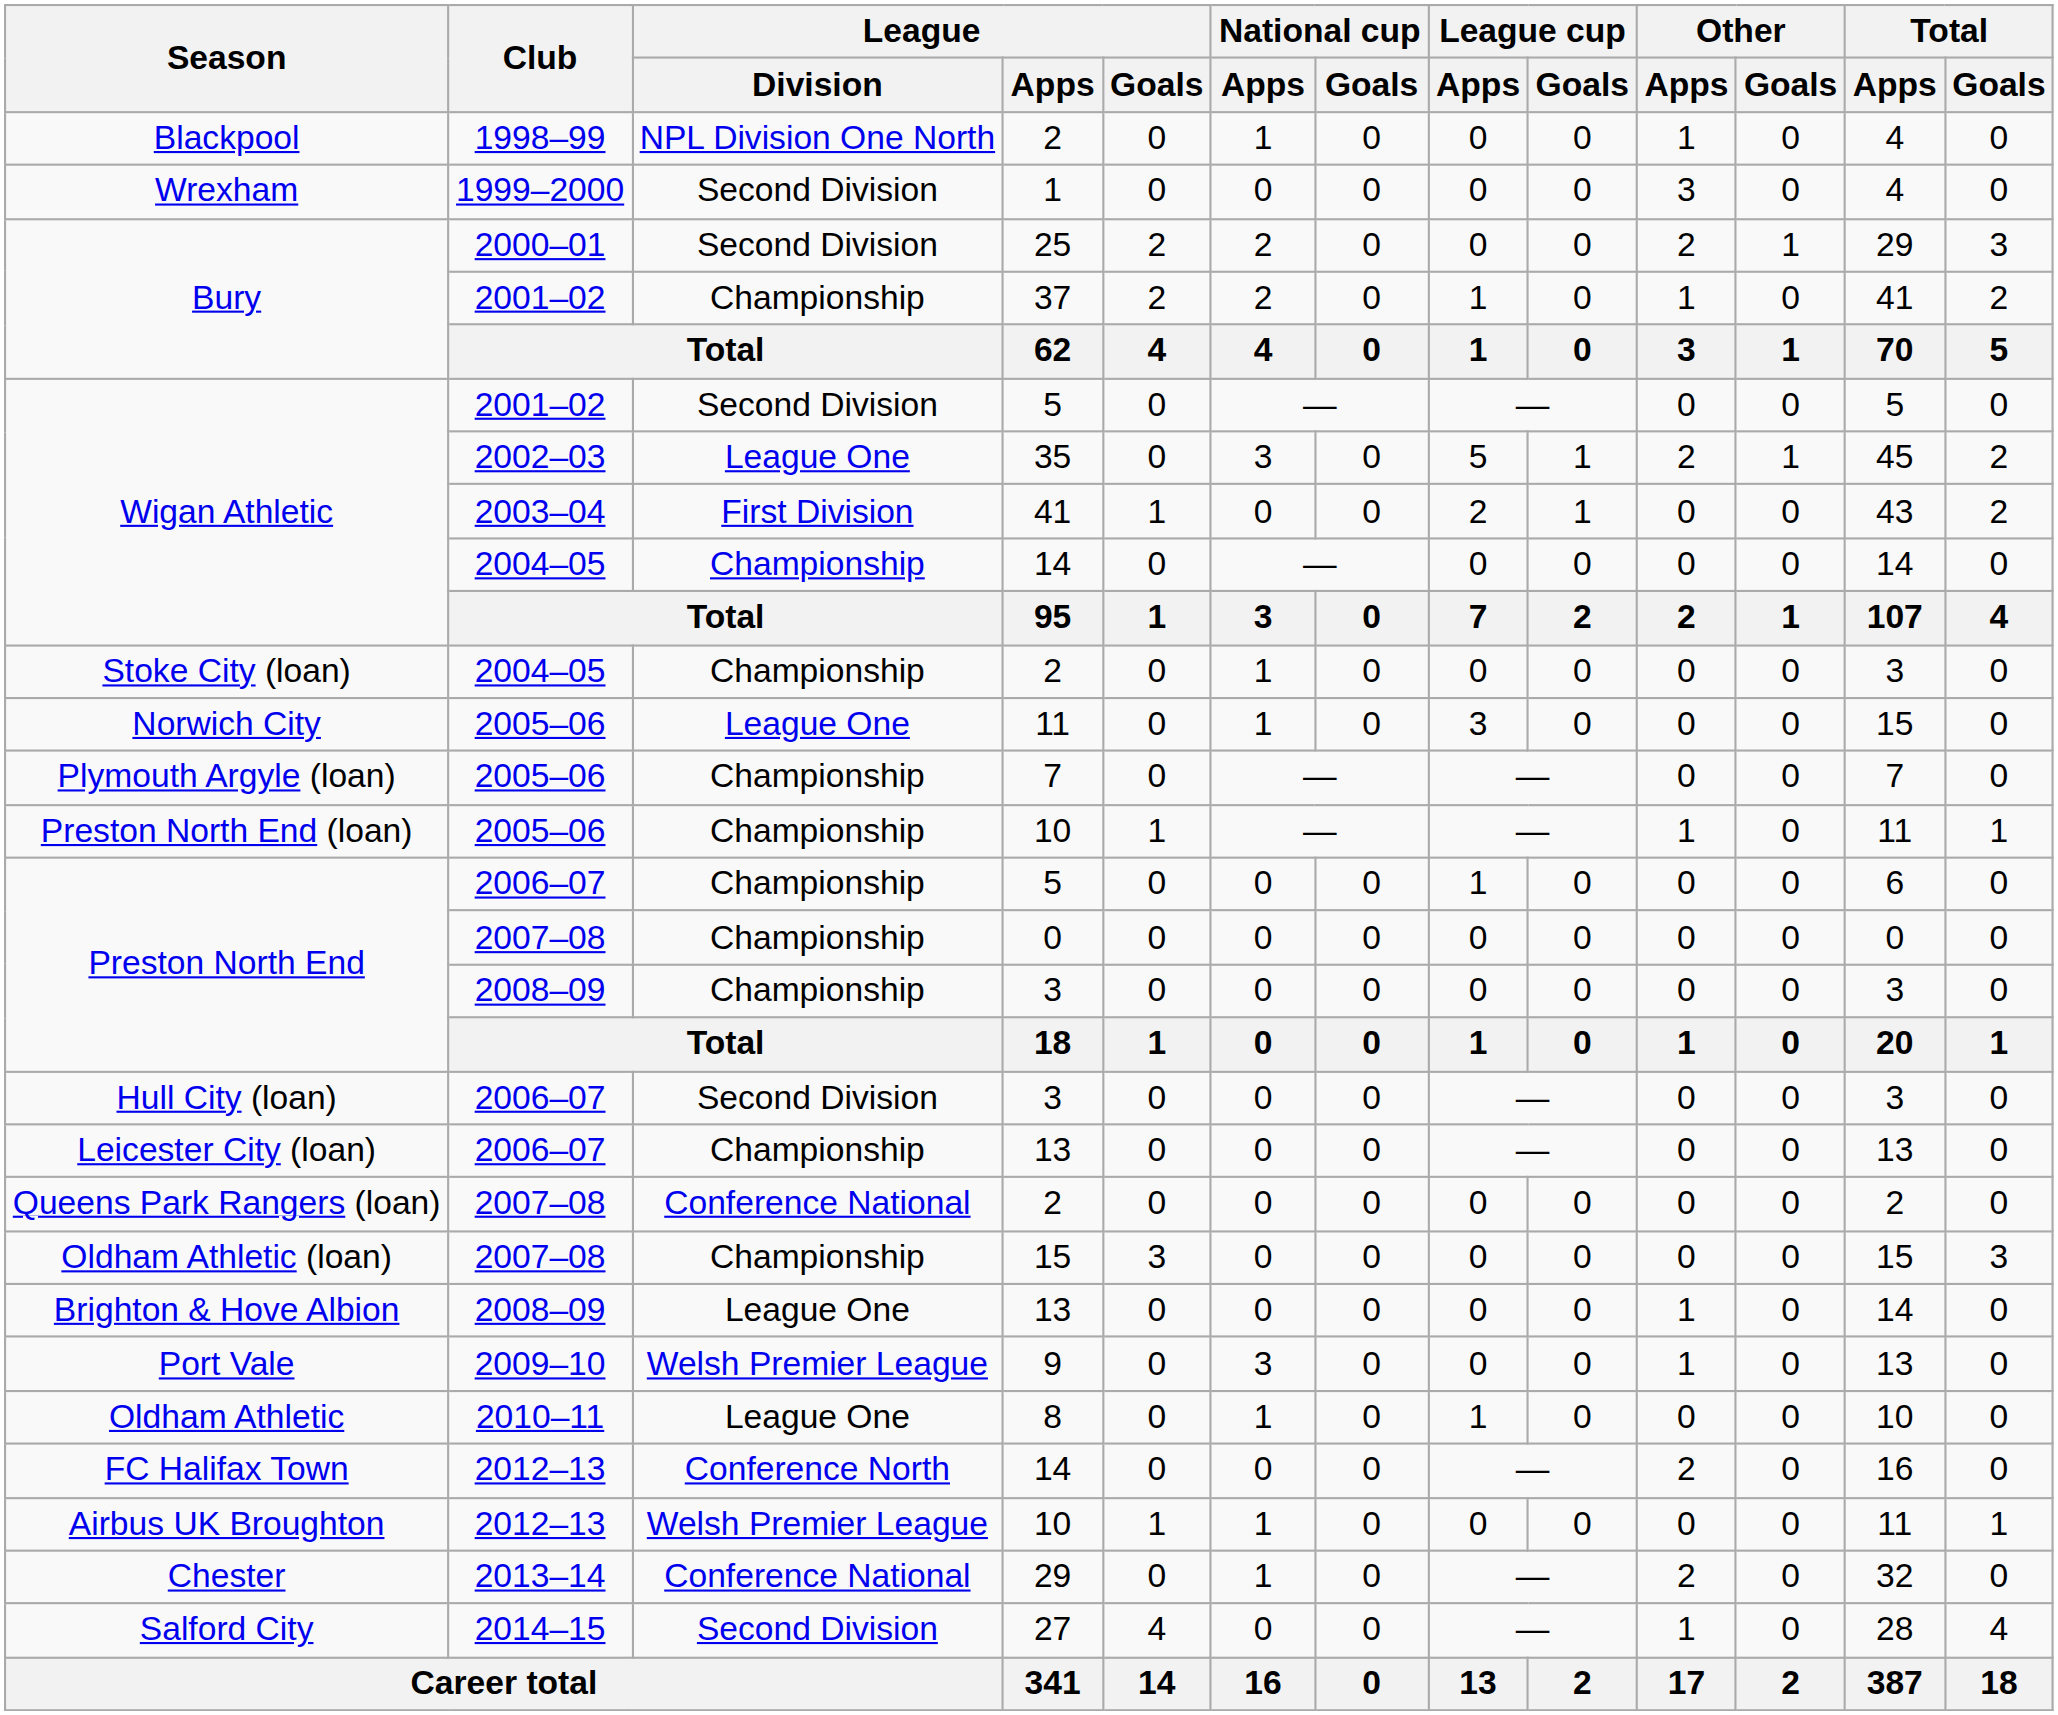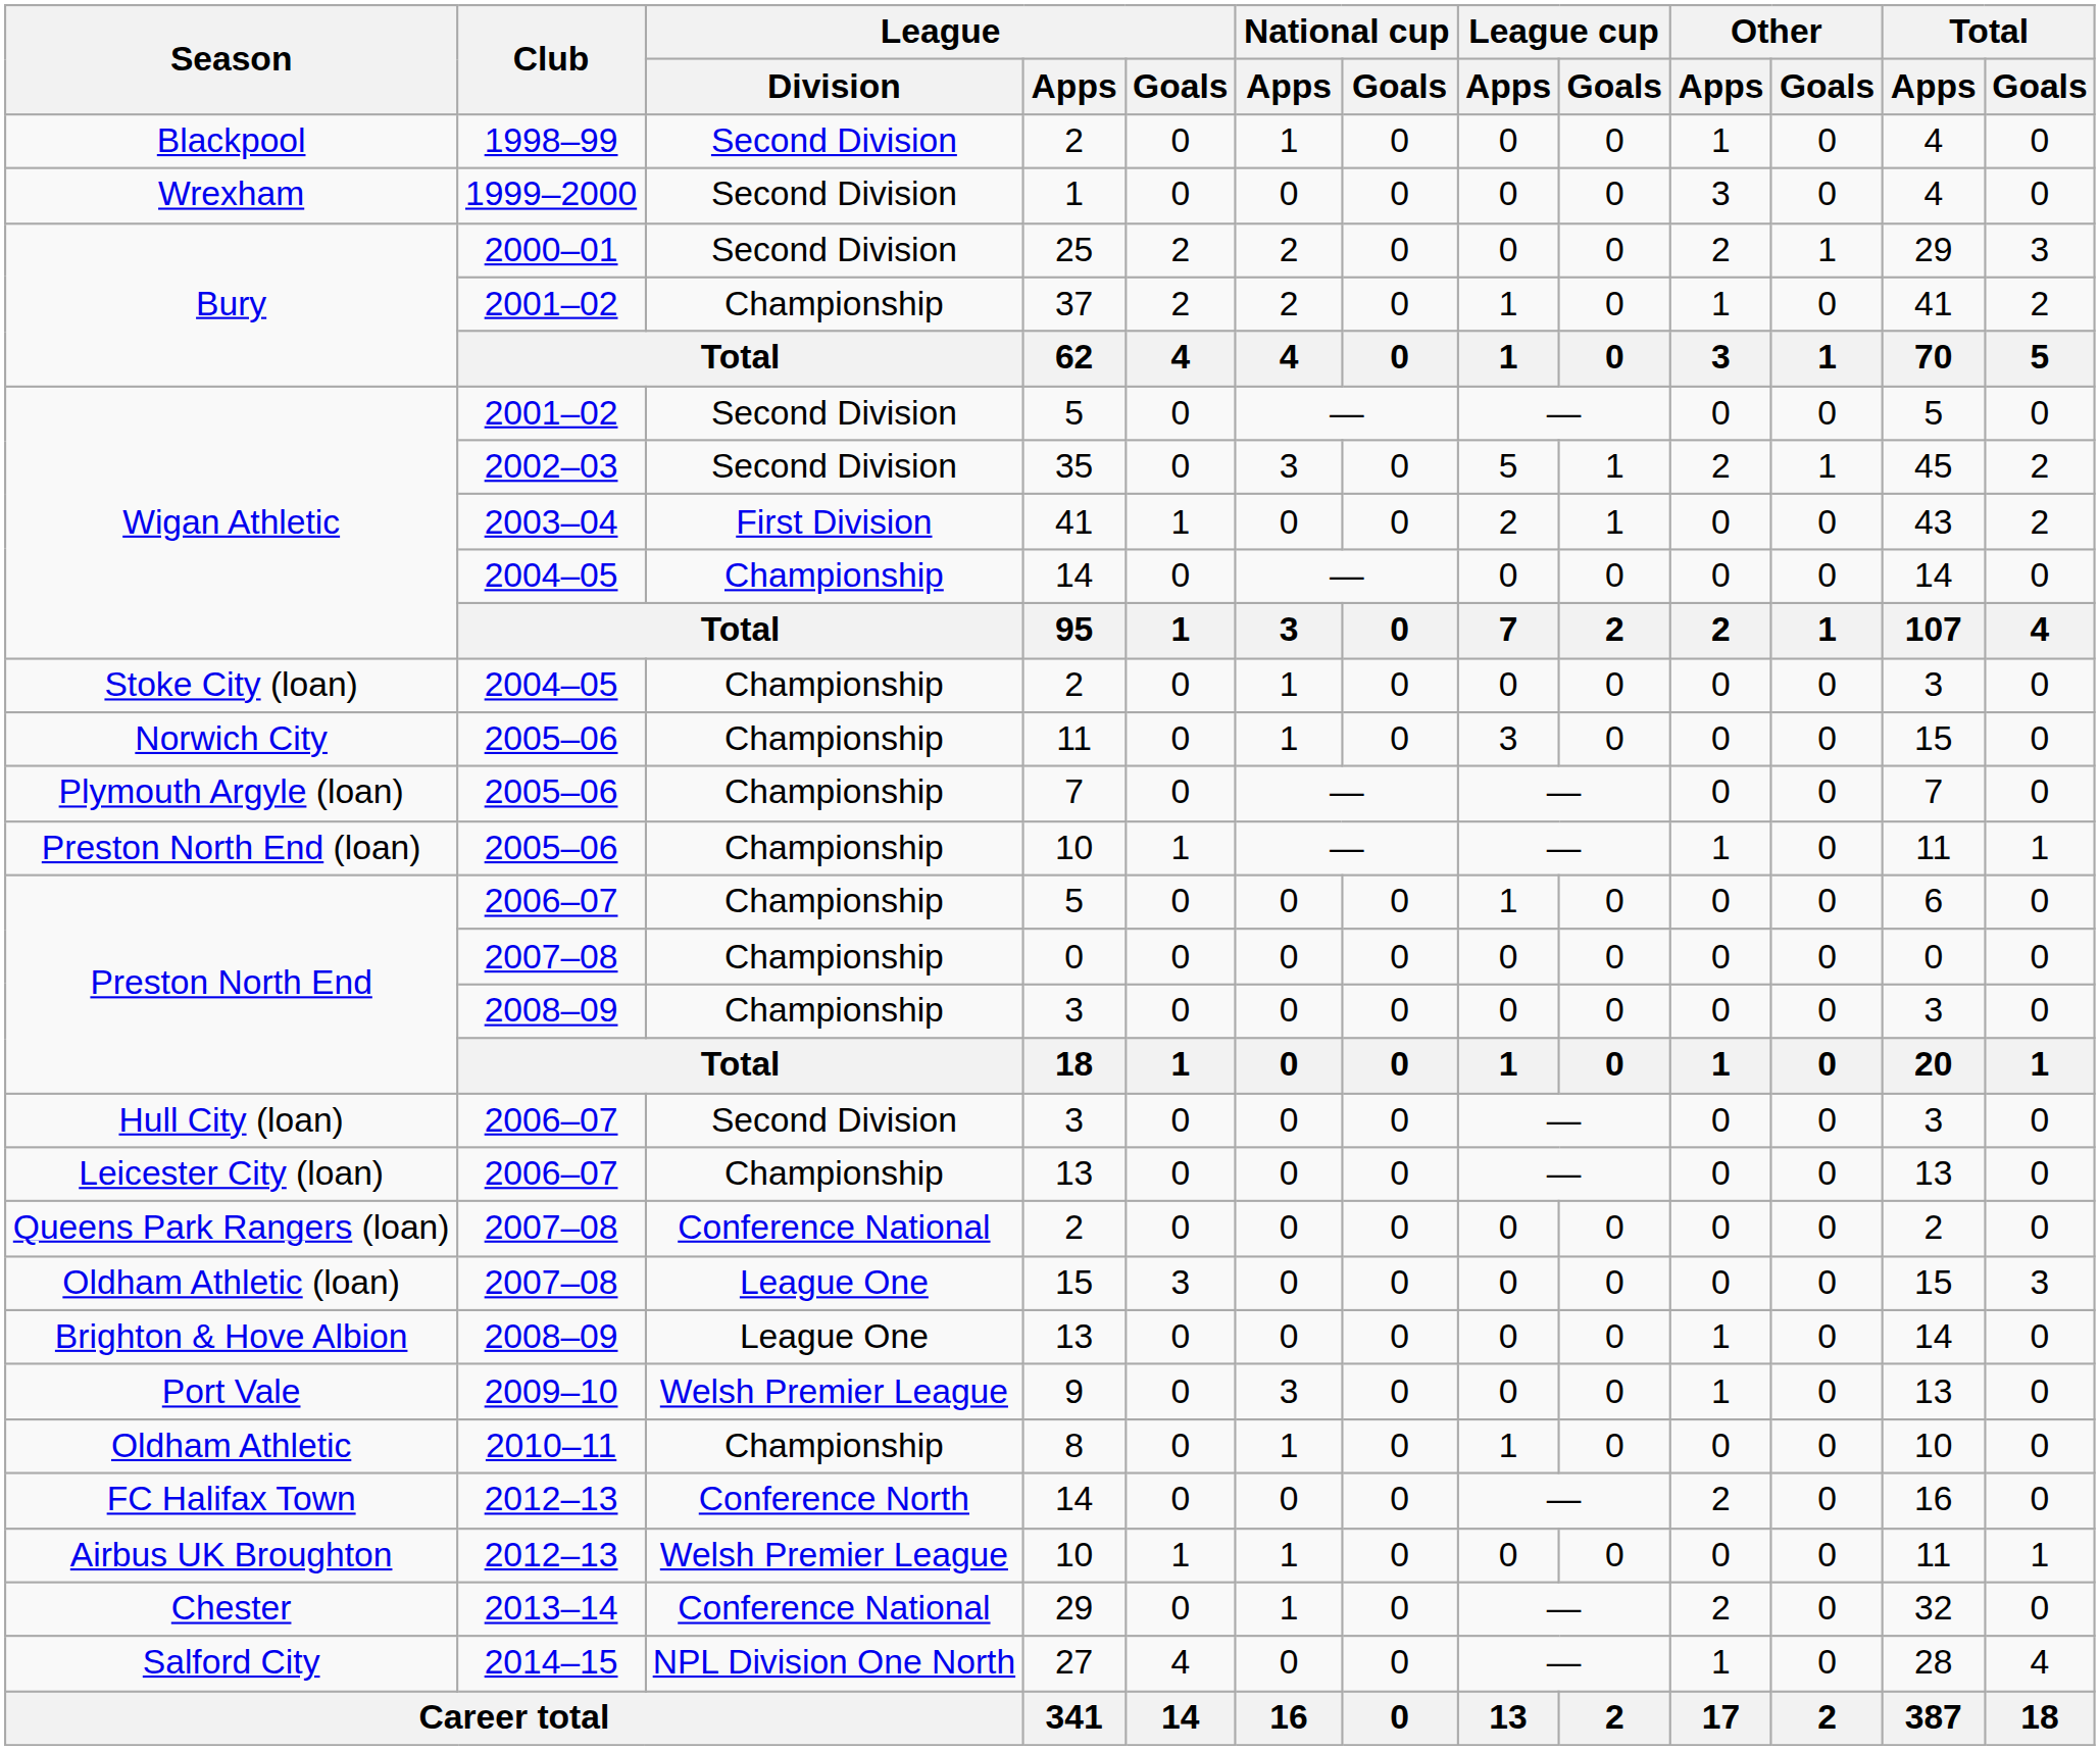 <table class="wikitable" style="text-align:center">
 <tr>
 <th rowspan="2">Season</th>
 <th rowspan="2">Club</th>
 <th colspan="3">League</th>
 <th colspan="2">National cup</th>
 <th colspan="2">League cup</th>
 <th colspan="2">Other</th>
 <th colspan="2">Total</th>
 </tr>
 <tr>
 <th>Division</th>
 <th>Apps</th>
 <th>Goals</th>
 <th>Apps</th>
 <th>Goals</th>
 <th>Apps</th>
 <th>Goals</th>
 <th>Apps</th>
 <th>Goals</th>
 <th>Apps</th>
 <th>Goals</th>
 </tr>
 <tr>
 <td><a href='#'>Blackpool</a></td>
 <td><a href='#'>1998–99</a></td>
-<td><a href='#'>NPL Division One North</a></td>
+<td><a href='#'>Second Division</a></td>
 <td>2</td>
 <td>0</td>
 <td>1</td>
 <td>0</td>
 <td>0</td>
 <td>0</td>
 <td>1</td>
 <td>0</td>
 <td>4</td>
 <td>0</td>
 </tr>
 <tr>
 <td><a href='#'>Wrexham</a></td>
 <td><a href='#'>1999–2000</a></td>
 <td>Second Division</td>
 <td>1</td>
 <td>0</td>
 <td>0</td>
 <td>0</td>
 <td>0</td>
 <td>0</td>
 <td>3</td>
 <td>0</td>
 <td>4</td>
 <td>0</td>
 </tr>
 <tr>
 <td rowspan="3"><a href='#'>Bury</a></td>
 <td><a href='#'>2000–01</a></td>
 <td>Second Division</td>
 <td>25</td>
 <td>2</td>
 <td>2</td>
 <td>0</td>
 <td>0</td>
 <td>0</td>
 <td>2</td>
 <td>1</td>
 <td>29</td>
 <td>3</td>
 </tr>
 <tr>
 <td><a href='#'>2001–02</a></td>
 <td>Championship</td>
 <td>37</td>
 <td>2</td>
 <td>2</td>
 <td>0</td>
 <td>1</td>
 <td>0</td>
 <td>1</td>
 <td>0</td>
 <td>41</td>
 <td>2</td>
 </tr>
 <tr>
 <th colspan="2">Total</th>
 <th>62</th>
 <th>4</th>
 <th>4</th>
 <th>0</th>
 <th>1</th>
 <th>0</th>
 <th>3</th>
 <th>1</th>
 <th>70</th>
 <th>5</th>
 </tr>
 <tr>
 <td rowspan="5"><a href='#'>Wigan Athletic</a></td>
 <td><a href='#'>2001–02</a></td>
 <td>Second Division</td>
 <td>5</td>
 <td>0</td>
 <td colspan="2">—</td>
 <td colspan="2">—</td>
 <td>0</td>
 <td>0</td>
 <td>5</td>
 <td>0</td>
 </tr>
 <tr>
 <td><a href='#'>2002–03</a></td>
-<td><a href='#'>League One</a></td>
+<td>Second Division</td>
 <td>35</td>
 <td>0</td>
 <td>3</td>
 <td>0</td>
 <td>5</td>
 <td>1</td>
 <td>2</td>
 <td>1</td>
 <td>45</td>
 <td>2</td>
 </tr>
 <tr>
 <td><a href='#'>2003–04</a></td>
 <td><a href='#'>First Division</a></td>
 <td>41</td>
 <td>1</td>
 <td>0</td>
 <td>0</td>
 <td>2</td>
 <td>1</td>
 <td>0</td>
 <td>0</td>
 <td>43</td>
 <td>2</td>
 </tr>
 <tr>
 <td><a href='#'>2004–05</a></td>
 <td><a href='#'>Championship</a></td>
 <td>14</td>
 <td>0</td>
 <td colspan="2">—</td>
 <td>0</td>
 <td>0</td>
 <td>0</td>
 <td>0</td>
 <td>14</td>
 <td>0</td>
 </tr>
 <tr>
 <th colspan="2">Total</th>
 <th>95</th>
 <th>1</th>
 <th>3</th>
 <th>0</th>
 <th>7</th>
 <th>2</th>
 <th>2</th>
 <th>1</th>
 <th>107</th>
 <th>4</th>
 </tr>
 <tr>
 <td><a href='#'>Stoke City</a> (loan)</td>
 <td><a href='#'>2004–05</a></td>
 <td>Championship</td>
 <td>2</td>
 <td>0</td>
 <td>1</td>
 <td>0</td>
 <td>0</td>
 <td>0</td>
 <td>0</td>
 <td>0</td>
 <td>3</td>
 <td>0</td>
 </tr>
 <tr>
 <td><a href='#'>Norwich City</a></td>
 <td><a href='#'>2005–06</a></td>
-<td><a href='#'>League One</a></td>
+<td>Championship</td>
 <td>11</td>
 <td>0</td>
 <td>1</td>
 <td>0</td>
 <td>3</td>
 <td>0</td>
 <td>0</td>
 <td>0</td>
 <td>15</td>
 <td>0</td>
 </tr>
 <tr>
 <td><a href='#'>Plymouth Argyle</a> (loan)</td>
 <td><a href='#'>2005–06</a></td>
 <td>Championship</td>
 <td>7</td>
 <td>0</td>
 <td colspan="2">—</td>
 <td colspan="2">—</td>
 <td>0</td>
 <td>0</td>
 <td>7</td>
 <td>0</td>
 </tr>
 <tr>
 <td><a href='#'>Preston North End</a> (loan)</td>
 <td><a href='#'>2005–06</a></td>
 <td>Championship</td>
 <td>10</td>
 <td>1</td>
 <td colspan="2">—</td>
 <td colspan="2">—</td>
 <td>1</td>
 <td>0</td>
 <td>11</td>
 <td>1</td>
 </tr>
 <tr>
 <td rowspan="4"><a href='#'>Preston North End</a></td>
 <td><a href='#'>2006–07</a></td>
 <td>Championship</td>
 <td>5</td>
 <td>0</td>
 <td>0</td>
 <td>0</td>
 <td>1</td>
 <td>0</td>
 <td>0</td>
 <td>0</td>
 <td>6</td>
 <td>0</td>
 </tr>
 <tr>
 <td><a href='#'>2007–08</a></td>
 <td>Championship</td>
 <td>0</td>
 <td>0</td>
 <td>0</td>
 <td>0</td>
 <td>0</td>
 <td>0</td>
 <td>0</td>
 <td>0</td>
 <td>0</td>
 <td>0</td>
 </tr>
 <tr>
 <td><a href='#'>2008–09</a></td>
 <td>Championship</td>
 <td>3</td>
 <td>0</td>
 <td>0</td>
 <td>0</td>
 <td>0</td>
 <td>0</td>
 <td>0</td>
 <td>0</td>
 <td>3</td>
 <td>0</td>
 </tr>
 <tr>
 <th colspan="2">Total</th>
 <th>18</th>
 <th>1</th>
 <th>0</th>
 <th>0</th>
 <th>1</th>
 <th>0</th>
 <th>1</th>
 <th>0</th>
 <th>20</th>
 <th>1</th>
 </tr>
 <tr>
 <td><a href='#'>Hull City</a> (loan)</td>
 <td><a href='#'>2006–07</a></td>
 <td>Second Division</td>
 <td>3</td>
 <td>0</td>
 <td>0</td>
 <td>0</td>
 <td colspan="2">—</td>
 <td>0</td>
 <td>0</td>
 <td>3</td>
 <td>0</td>
 </tr>
 <tr>
 <td><a href='#'>Leicester City</a> (loan)</td>
 <td><a href='#'>2006–07</a></td>
 <td>Championship</td>
 <td>13</td>
 <td>0</td>
 <td>0</td>
 <td>0</td>
 <td colspan="2">—</td>
 <td>0</td>
 <td>0</td>
 <td>13</td>
 <td>0</td>
 </tr>
 <tr>
 <td><a href='#'>Queens Park Rangers</a> (loan)</td>
 <td><a href='#'>2007–08</a></td>
 <td><a href='#'>Conference National</a></td>
 <td>2</td>
 <td>0</td>
 <td>0</td>
 <td>0</td>
 <td>0</td>
 <td>0</td>
 <td>0</td>
 <td>0</td>
 <td>2</td>
 <td>0</td>
 </tr>
 <tr>
 <td><a href='#'>Oldham Athletic</a> (loan)</td>
 <td><a href='#'>2007–08</a></td>
-<td>Championship</td>
+<td><a href='#'>League One</a></td>
 <td>15</td>
 <td>3</td>
 <td>0</td>
 <td>0</td>
 <td>0</td>
 <td>0</td>
 <td>0</td>
 <td>0</td>
 <td>15</td>
 <td>3</td>
 </tr>
 <tr>
 <td><a href='#'>Brighton & Hove Albion</a></td>
 <td><a href='#'>2008–09</a></td>
 <td>League One</td>
 <td>13</td>
 <td>0</td>
 <td>0</td>
 <td>0</td>
 <td>0</td>
 <td>0</td>
 <td>1</td>
 <td>0</td>
 <td>14</td>
 <td>0</td>
 </tr>
 <tr>
 <td><a href='#'>Port Vale</a></td>
 <td><a href='#'>2009–10</a></td>
 <td><a href='#'>Welsh Premier League</a></td>
 <td>9</td>
 <td>0</td>
 <td>3</td>
 <td>0</td>
 <td>0</td>
 <td>0</td>
 <td>1</td>
 <td>0</td>
 <td>13</td>
 <td>0</td>
 </tr>
 <tr>
 <td><a href='#'>Oldham Athletic</a></td>
 <td><a href='#'>2010–11</a></td>
-<td>League One</td>
+<td>Championship</td>
 <td>8</td>
 <td>0</td>
 <td>1</td>
 <td>0</td>
 <td>1</td>
 <td>0</td>
 <td>0</td>
 <td>0</td>
 <td>10</td>
 <td>0</td>
 </tr>
 <tr>
 <td><a href='#'>FC Halifax Town</a></td>
 <td><a href='#'>2012–13</a></td>
 <td><a href='#'>Conference North</a></td>
 <td>14</td>
 <td>0</td>
 <td>0</td>
 <td>0</td>
 <td colspan="2">—</td>
 <td>2</td>
 <td>0</td>
 <td>16</td>
 <td>0</td>
 </tr>
 <tr>
 <td><a href='#'>Airbus UK Broughton</a></td>
 <td><a href='#'>2012–13</a></td>
 <td><a href='#'>Welsh Premier League</a></td>
 <td>10</td>
 <td>1</td>
 <td>1</td>
 <td>0</td>
 <td>0</td>
 <td>0</td>
 <td>0</td>
 <td>0</td>
 <td>11</td>
 <td>1</td>
 </tr>
 <tr>
 <td><a href='#'>Chester</a></td>
 <td><a href='#'>2013–14</a></td>
 <td><a href='#'>Conference National</a></td>
 <td>29</td>
 <td>0</td>
 <td>1</td>
 <td>0</td>
 <td colspan="2">—</td>
 <td>2</td>
 <td>0</td>
 <td>32</td>
 <td>0</td>
 </tr>
 <tr>
 <td><a href='#'>Salford City</a></td>
 <td><a href='#'>2014–15</a></td>
-<td><a href='#'>Second Division</a></td>
+<td><a href='#'>NPL Division One North</a></td>
 <td>27</td>
 <td>4</td>
 <td>0</td>
 <td>0</td>
 <td colspan="2">—</td>
 <td>1</td>
 <td>0</td>
 <td>28</td>
 <td>4</td>
 </tr>
 <tr>
 <th colspan="3">Career total</th>
 <th>341</th>
 <th>14</th>
 <th>16</th>
 <th>0</th>
 <th>13</th>
 <th>2</th>
 <th>17</th>
 <th>2</th>
 <th>387</th>
 <th>18</th>
 </tr>
 </table>
